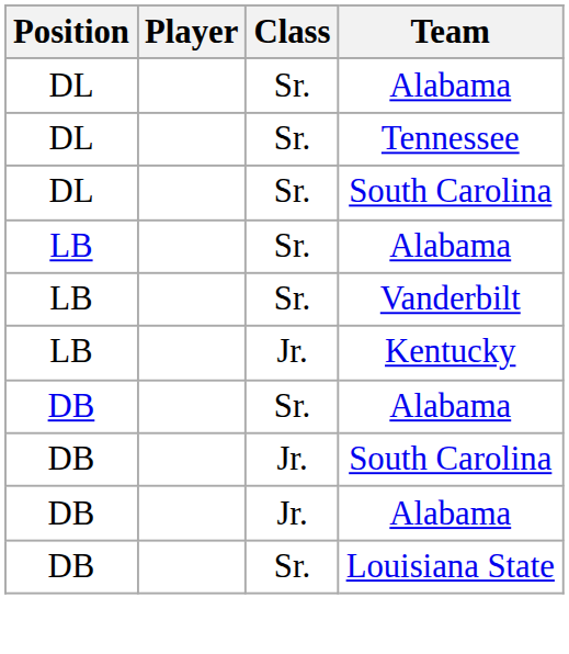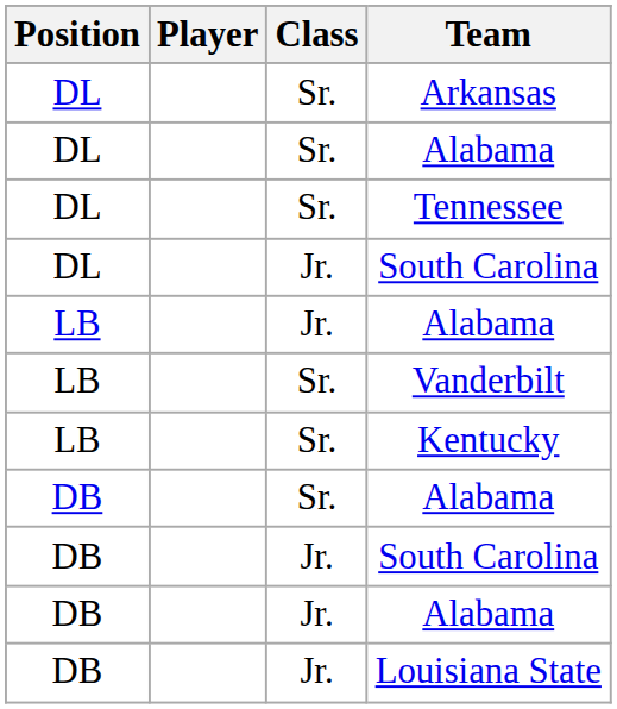 <table class="wikitable sortable" border="1">
 <tr>
 <th>Position</th>
 <th>Player</th>
 <th>Class</th>
 <th>Team</th>
+</tr>
+<tr>
+<td style="text-align:center; background:white"><a href='#'>DL</a></td>
+<td style="text-align:center; background:white"></td>
+<td style="text-align:center; background:white">Sr.</td>
+<td style="text-align:center; background:white"><a href='#'>Arkansas</a></td>
 </tr>
 <tr>
 <td style="text-align:center; background:white">DL</td>
 <td style="text-align:center; background:white"></td>
 <td style="text-align:center; background:white">Sr.</td>
 <td style="text-align:center; background:white"><a href='#'>Alabama</a></td>
 </tr>
 <tr>
 <td style="text-align:center; background:white">DL</td>
 <td style="text-align:center; background:white"></td>
 <td style="text-align:center; background:white">Sr.</td>
 <td style="text-align:center; background:white"><a href='#'>Tennessee</a></td>
 </tr>
 <tr>
 <td style="text-align:center; background:white">DL</td>
 <td style="text-align:center; background:white"></td>
-<td style="text-align:center; background:white">Sr.</td>
+<td style="text-align:center; background:white">Jr.</td>
 <td style="text-align:center; background:white"><a href='#'>South Carolina</a></td>
 </tr>
 <tr>
 <td style="text-align:center; background:white"><a href='#'>LB</a></td>
 <td style="text-align:center; background:white"></td>
-<td style="text-align:center; background:white">Sr.</td>
+<td style="text-align:center; background:white">Jr.</td>
 <td style="text-align:center; background:white"><a href='#'>Alabama</a></td>
 </tr>
 <tr>
 <td style="text-align:center; background:white">LB</td>
 <td style="text-align:center; background:white"></td>
 <td style="text-align:center; background:white">Sr.</td>
 <td style="text-align:center; background:white"><a href='#'>Vanderbilt</a></td>
 </tr>
 <tr>
 <td style="text-align:center; background:white">LB</td>
 <td style="text-align:center; background:white"></td>
-<td style="text-align:center; background:white">Jr.</td>
+<td style="text-align:center; background:white">Sr.</td>
 <td style="text-align:center; background:white"><a href='#'>Kentucky</a></td>
 </tr>
 <tr>
 <td style="text-align:center; background:white"><a href='#'>DB</a></td>
 <td style="text-align:center; background:white"></td>
 <td style="text-align:center; background:white">Sr.</td>
 <td style="text-align:center; background:white"><a href='#'>Alabama</a></td>
 </tr>
 <tr>
 <td style="text-align:center; background:white">DB</td>
 <td style="text-align:center; background:white"></td>
 <td style="text-align:center; background:white">Jr.</td>
 <td style="text-align:center; background:white"><a href='#'>South Carolina</a></td>
 </tr>
 <tr>
 <td style="text-align:center; background:white">DB</td>
 <td style="text-align:center; background:white"></td>
 <td style="text-align:center; background:white">Jr.</td>
 <td style="text-align:center; background:white"><a href='#'>Alabama</a></td>
 </tr>
 <tr>
 <td style="text-align:center; background:white">DB</td>
 <td style="text-align:center; background:white"></td>
-<td style="text-align:center; background:white">Sr.</td>
+<td style="text-align:center; background:white">Jr.</td>
 <td style="text-align:center; background:white"><a href='#'>Louisiana State</a></td>
 </tr>
 </table>
